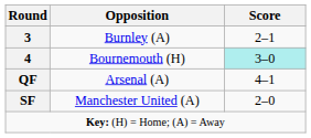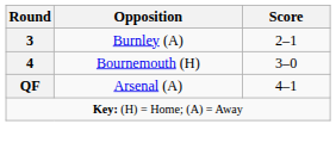 <table class="wikitable plainrowheaders" style="text-align:center;float:right">
 <tr>
 <th scope="col" style="width:25px">Round</th>
 <th scope="col" style="width:200px">Opposition</th>
 <th scope="col" style="width:90px">Score</th>
 </tr>
 <tr>
 <th scope=row style="text-align:center">3</th>
 <td><a href='#'>Burnley</a> (A)</td>
 <td>2–1</td>
 </tr>
 <tr>
 <th scope=row style="text-align:center">4</th>
 <td><a href='#'>Bournemouth</a> (H)</td>
-<td style="background: paleturquoise;">3–0</td>
+<td>3–0</td>
 </tr>
 <tr>
 <th scope=row style="text-align:center">QF</th>
 <td><a href='#'>Arsenal</a> (A)</td>
 <td>4–1</td>
 </tr>
 <tr>
-<th scope=row style="text-align:center">SF</th>
-<td><a href='#'>Manchester United</a> (A)</td>
-<td>2–0</td>
-</tr>
-<tr>
 <td colspan="3"><small><strong>Key:</strong> (H) = Home; (A) = Away</small></td>
 </tr>
 </table>
